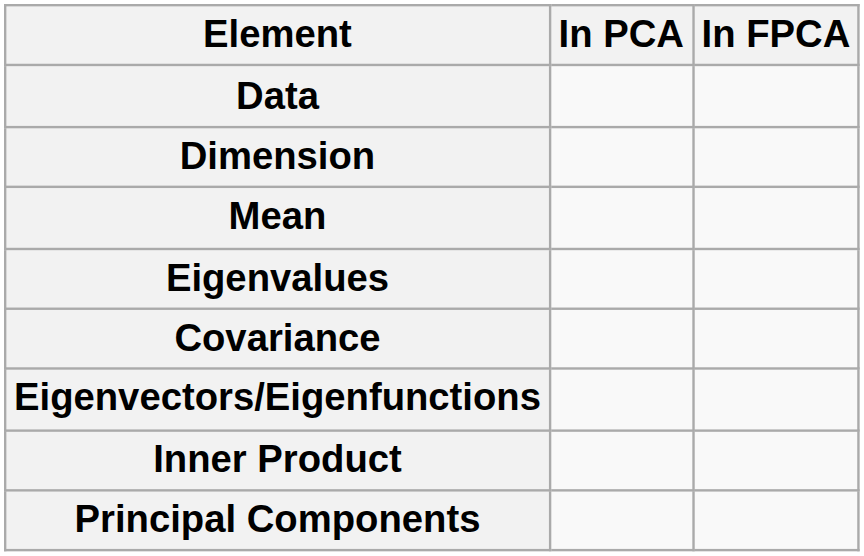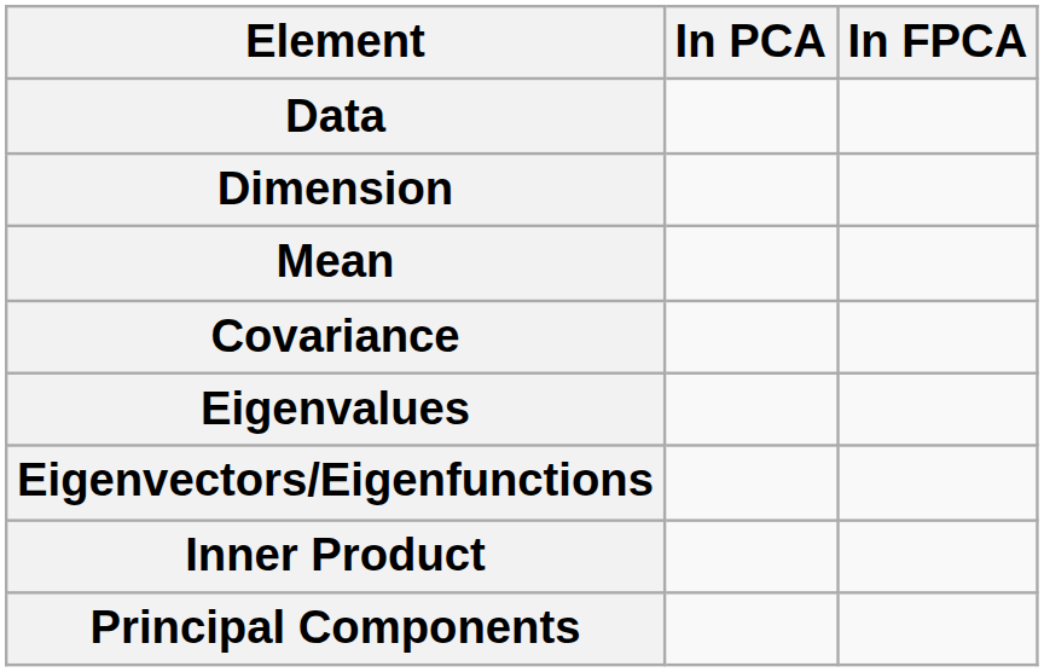 <table class="wikitable">
 <tr>
 <th>Element</th>
 <th>In PCA</th>
 <th>In FPCA</th>
 </tr>
 <tr>
 <th scope="row">Data</th>
 <td></td>
 <td></td>
 </tr>
 <tr>
 <th>Dimension</th>
 <td></td>
 <td></td>
 </tr>
 <tr>
 <th>Mean</th>
 <td></td>
 <td></td>
 </tr>
 <tr>
-<th>Eigenvalues</th>
+<th>Covariance</th>
 <td></td>
 <td></td>
 </tr>
 <tr>
-<th>Covariance</th>
+<th>Eigenvalues</th>
 <td></td>
 <td></td>
 </tr>
 <tr>
 <th>Eigenvectors/Eigenfunctions</th>
 <td></td>
 <td></td>
 </tr>
 <tr>
 <th>Inner Product</th>
 <td></td>
 <td></td>
 </tr>
 <tr>
 <th>Principal Components</th>
 <td></td>
 <td></td>
 </tr>
 </table>
